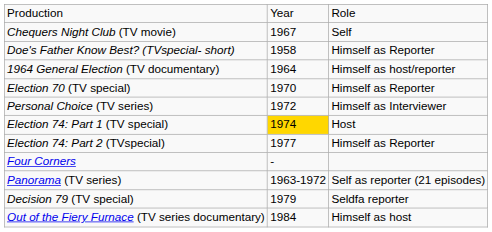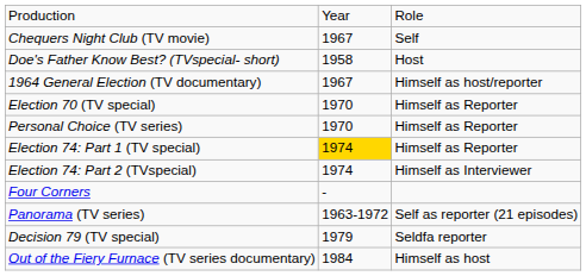 <table class="wikitable">
 <tr>
 <td>Production</td>
 <td>Year</td>
 <td>Role</td>
 </tr>
 <tr>
 <td><em>Chequers Night Club</em> (TV movie)</td>
 <td>1967</td>
 <td>Self</td>
 </tr>
 <tr>
 <td><em>Doe's Father Know Best?  (TVspecial- short)</em></td>
 <td>1958</td>
-<td>Himself as Reporter</td>
+<td>Host</td>
 </tr>
 <tr>
 <td><em>1964 General Election</em> (TV documentary)</td>
-<td>1964</td>
+<td>1967</td>
 <td>Himself as host/reporter</td>
 </tr>
 <tr>
 <td><em>Election 70</em> (TV special)</td>
 <td>1970</td>
 <td>Himself as Reporter</td>
 </tr>
 <tr>
 <td><em>Personal Choice</em> (TV series)</td>
-<td>1972</td>
-<td>Himself as Interviewer</td>
+<td>1970</td>
+<td>Himself as Reporter</td>
 </tr>
 <tr>
 <td><em>Election 74: Part 1</em> (TV special)</td>
 <td style="background: gold;">1974</td>
-<td>Host</td>
+<td>Himself as Reporter</td>
 </tr>
 <tr>
 <td><em>Election 74: Part 2</em> (TVspecial)</td>
-<td>1977</td>
-<td>Himself as Reporter</td>
+<td>1974</td>
+<td>Himself as Interviewer</td>
 </tr>
 <tr>
 <td><em><a href='#'>Four Corners</a></em></td>
 <td>-</td>
 </tr>
 <tr>
 <td><em><a href='#'>Panorama</a></em> (TV series)</td>
 <td>1963-1972</td>
 <td>Self as reporter (21 episodes)</td>
 </tr>
 <tr>
 <td><em>Decision 79</em> (TV special)</td>
 <td>1979</td>
 <td>Seldfa reporter</td>
 </tr>
 <tr>
 <td><em><a href='#'>Out of the Fiery Furnace</a></em> (TV series documentary)</td>
 <td>1984</td>
 <td>Himself as host</td>
 </tr>
 </table>
